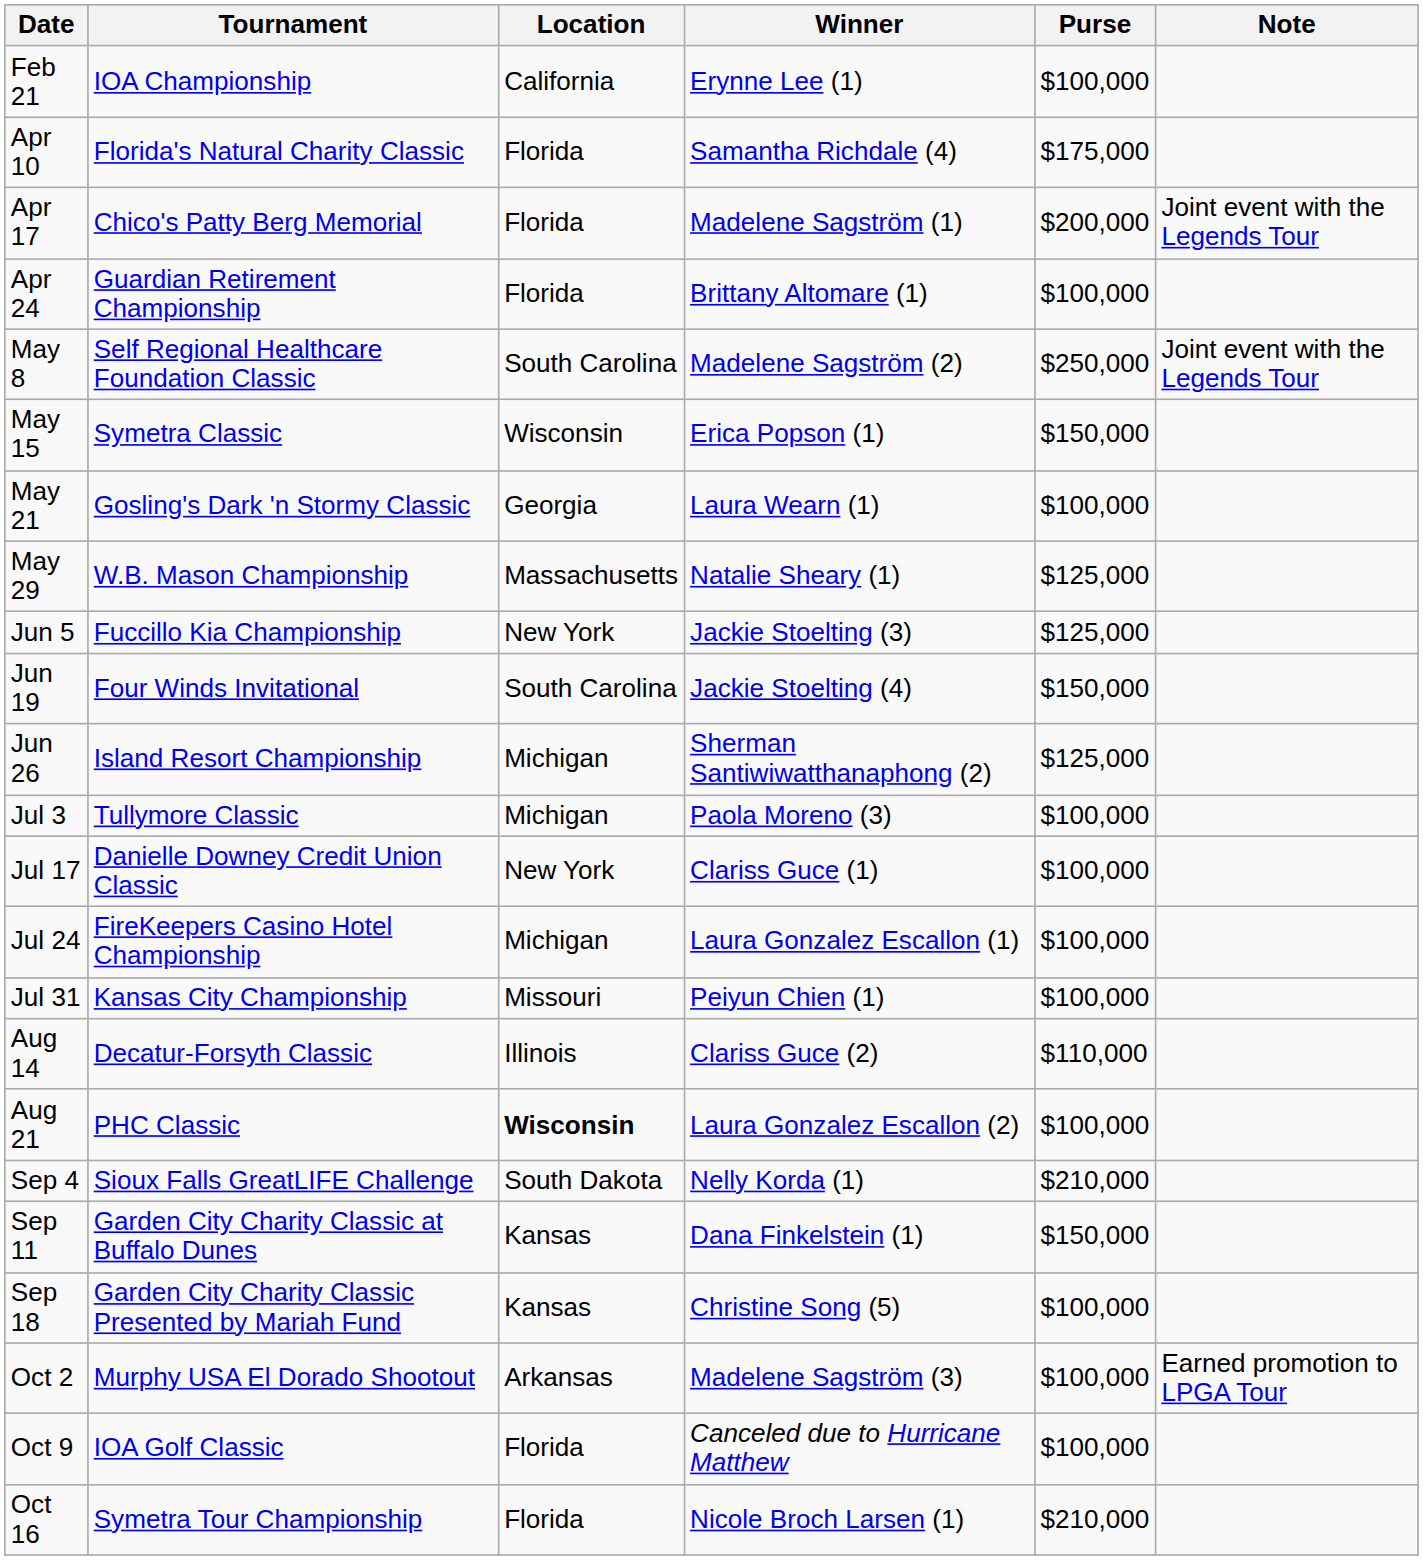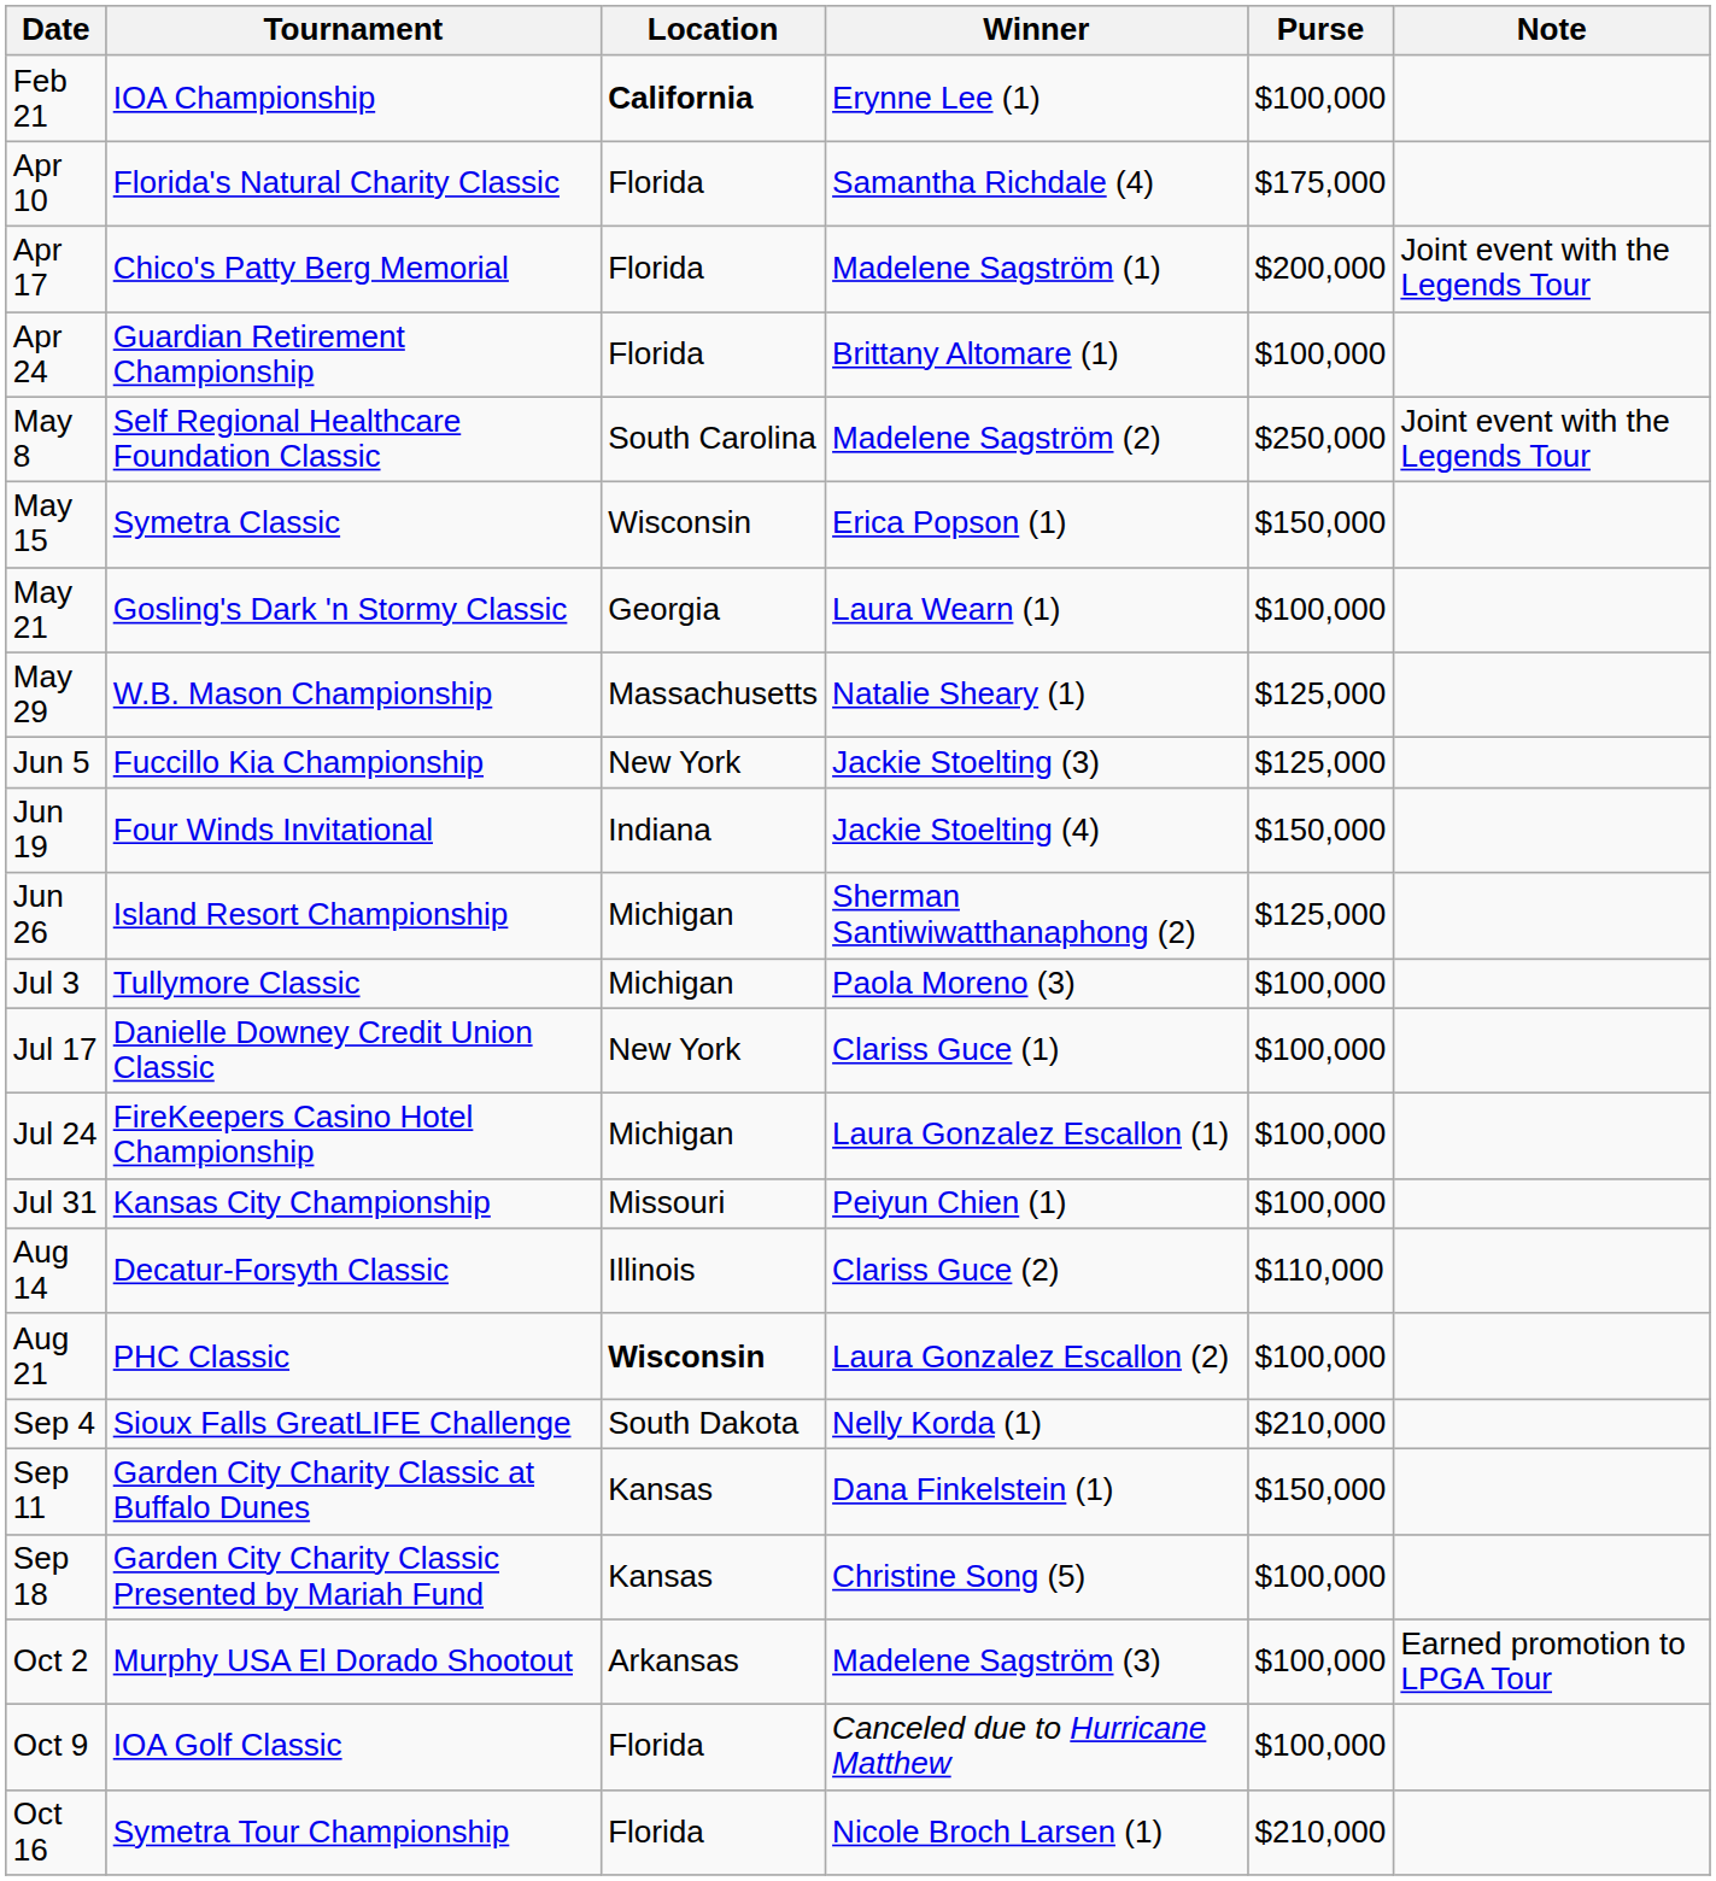 <table class="wikitable sortable">
 <tr>
 <th>Date</th>
 <th>Tournament</th>
 <th>Location</th>
 <th>Winner</th>
 <th>Purse</th>
 <th>Note</th>
 </tr>
 <tr>
 <td>Feb 21</td>
 <td><a href='#'>IOA Championship</a></td>
-<td>California</td>
+<td><strong>California</strong></td>
 <td> <a href='#'>Erynne Lee</a> (1)</td>
 <td>$100,000</td>
 <td></td>
 </tr>
 <tr>
 <td>Apr 10</td>
 <td><a href='#'>Florida's Natural Charity Classic</a></td>
 <td>Florida</td>
 <td> <a href='#'>Samantha Richdale</a> (4)</td>
 <td>$175,000</td>
 <td></td>
 </tr>
 <tr>
 <td>Apr 17</td>
 <td><a href='#'>Chico's Patty Berg Memorial</a></td>
 <td>Florida</td>
 <td> <a href='#'>Madelene Sagström</a> (1)</td>
 <td>$200,000</td>
 <td>Joint event with the <a href='#'>Legends Tour</a></td>
 </tr>
 <tr>
 <td>Apr 24</td>
 <td><a href='#'>Guardian Retirement Championship</a></td>
 <td>Florida</td>
 <td> <a href='#'>Brittany Altomare</a> (1)</td>
 <td>$100,000</td>
 <td></td>
 </tr>
 <tr>
 <td>May 8</td>
 <td><a href='#'>Self Regional Healthcare Foundation Classic</a></td>
 <td>South Carolina</td>
 <td> <a href='#'>Madelene Sagström</a> (2)</td>
 <td>$250,000</td>
 <td>Joint event with the <a href='#'>Legends Tour</a></td>
 </tr>
 <tr>
 <td>May 15</td>
 <td><a href='#'>Symetra Classic</a></td>
 <td>Wisconsin</td>
 <td> <a href='#'>Erica Popson</a> (1)</td>
 <td>$150,000</td>
 <td></td>
 </tr>
 <tr>
 <td>May 21</td>
 <td><a href='#'>Gosling's Dark 'n Stormy Classic</a></td>
 <td>Georgia</td>
 <td> <a href='#'>Laura Wearn</a> (1)</td>
 <td>$100,000</td>
 <td></td>
 </tr>
 <tr>
 <td>May 29</td>
 <td><a href='#'>W.B. Mason Championship</a></td>
 <td>Massachusetts</td>
 <td> <a href='#'>Natalie Sheary</a> (1)</td>
 <td>$125,000</td>
 <td></td>
 </tr>
 <tr>
 <td>Jun 5</td>
 <td><a href='#'>Fuccillo Kia Championship</a></td>
 <td>New York</td>
 <td> <a href='#'>Jackie Stoelting</a> (3)</td>
 <td>$125,000</td>
 <td></td>
 </tr>
 <tr>
 <td>Jun 19</td>
 <td><a href='#'>Four Winds Invitational</a></td>
-<td>South Carolina</td>
+<td>Indiana</td>
 <td> <a href='#'>Jackie Stoelting</a> (4)</td>
 <td>$150,000</td>
 <td></td>
 </tr>
 <tr>
 <td>Jun 26</td>
 <td><a href='#'>Island Resort Championship</a></td>
 <td>Michigan</td>
 <td> <a href='#'>Sherman Santiwiwatthanaphong</a> (2)</td>
 <td>$125,000</td>
 <td></td>
 </tr>
 <tr>
 <td>Jul 3</td>
 <td><a href='#'>Tullymore Classic</a></td>
 <td>Michigan</td>
 <td> <a href='#'>Paola Moreno</a> (3)</td>
 <td>$100,000</td>
 <td></td>
 </tr>
 <tr>
 <td>Jul 17</td>
 <td><a href='#'>Danielle Downey Credit Union Classic</a></td>
 <td>New York</td>
 <td> <a href='#'>Clariss Guce</a> (1)</td>
 <td>$100,000</td>
 <td></td>
 </tr>
 <tr>
 <td>Jul 24</td>
 <td><a href='#'>FireKeepers Casino Hotel Championship</a></td>
 <td>Michigan</td>
 <td> <a href='#'>Laura Gonzalez Escallon</a> (1)</td>
 <td>$100,000</td>
 <td></td>
 </tr>
 <tr>
 <td>Jul 31</td>
 <td><a href='#'>Kansas City Championship</a></td>
 <td>Missouri</td>
 <td> <a href='#'>Peiyun Chien</a> (1)</td>
 <td>$100,000</td>
 <td></td>
 </tr>
 <tr>
 <td>Aug 14</td>
 <td><a href='#'>Decatur-Forsyth Classic</a></td>
 <td>Illinois</td>
 <td> <a href='#'>Clariss Guce</a> (2)</td>
 <td>$110,000</td>
 <td></td>
 </tr>
 <tr>
 <td>Aug 21</td>
 <td><a href='#'>PHC Classic</a></td>
 <td><strong>Wisconsin</strong></td>
 <td> <a href='#'>Laura Gonzalez Escallon</a> (2)</td>
 <td>$100,000</td>
 <td></td>
 </tr>
 <tr>
 <td>Sep 4</td>
 <td><a href='#'>Sioux Falls GreatLIFE Challenge</a></td>
 <td>South Dakota</td>
 <td> <a href='#'>Nelly Korda</a> (1)</td>
 <td>$210,000</td>
 <td></td>
 </tr>
 <tr>
 <td>Sep 11</td>
 <td><a href='#'>Garden City Charity Classic at Buffalo Dunes</a></td>
 <td>Kansas</td>
 <td> <a href='#'>Dana Finkelstein</a> (1)</td>
 <td>$150,000</td>
 <td></td>
 </tr>
 <tr>
 <td>Sep 18</td>
 <td><a href='#'>Garden City Charity Classic Presented by Mariah Fund</a></td>
 <td>Kansas</td>
 <td> <a href='#'>Christine Song</a> (5)</td>
 <td>$100,000</td>
 <td></td>
 </tr>
 <tr>
 <td>Oct 2</td>
 <td><a href='#'>Murphy USA El Dorado Shootout</a></td>
 <td>Arkansas</td>
 <td> <a href='#'>Madelene Sagström</a> (3)</td>
 <td>$100,000</td>
 <td>Earned promotion to <a href='#'>LPGA Tour</a></td>
 </tr>
 <tr>
 <td>Oct 9</td>
 <td><a href='#'>IOA Golf Classic</a></td>
 <td>Florida</td>
 <td><em>Canceled due to <a href='#'>Hurricane Matthew</a></em></td>
 <td>$100,000</td>
 <td></td>
 </tr>
 <tr>
 <td>Oct 16</td>
 <td><a href='#'>Symetra Tour Championship</a></td>
 <td>Florida</td>
 <td> <a href='#'>Nicole Broch Larsen</a> (1)</td>
 <td>$210,000</td>
 <td></td>
 </tr>
 </table>
